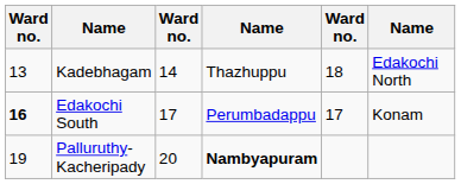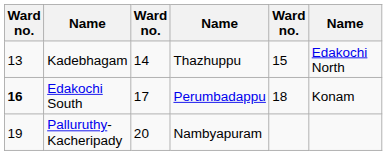 <table class="wikitable sortable" style="font-size: 95%;">
 <tr>
 <th width="20px">Ward no.</th>
 <th width="75px">Name</th>
 <th width="20px">Ward no.</th>
 <th width="75px">Name</th>
 <th width="20px">Ward no.</th>
 <th width="75px">Name</th>
 </tr>
 <tr>
 <td>13</td>
 <td>Kadebhagam</td>
 <td>14</td>
 <td>Thazhuppu</td>
-<td>18</td>
+<td>15</td>
 <td><a href='#'>Edakochi</a> North</td>
 </tr>
 <tr>
 <td><strong>16</strong></td>
 <td><a href='#'>Edakochi</a> South</td>
 <td>17</td>
 <td><a href='#'>Perumbadappu</a></td>
-<td>17</td>
+<td>18</td>
 <td>Konam</td>
 </tr>
 <tr>
 <td>19</td>
 <td><a href='#'>Palluruthy</a>-Kacheripady</td>
 <td>20</td>
-<td><strong>Nambyapuram</strong></td>
+<td>Nambyapuram</td>
 <td></td>
 <td></td>
 </tr>
 </table>
